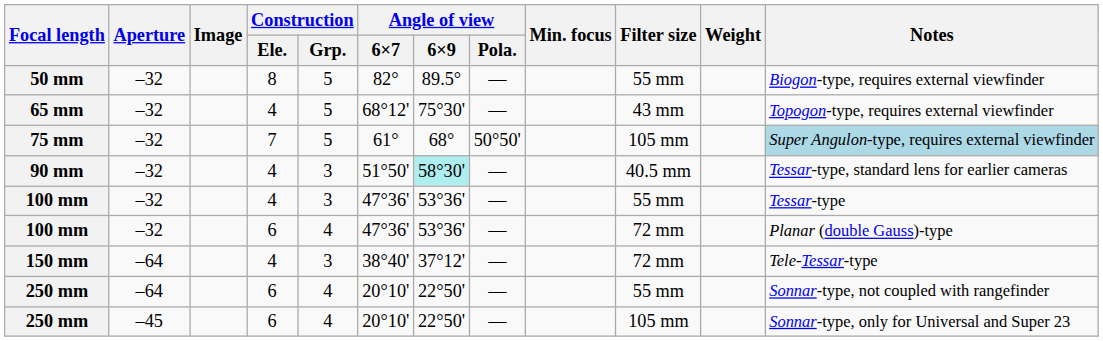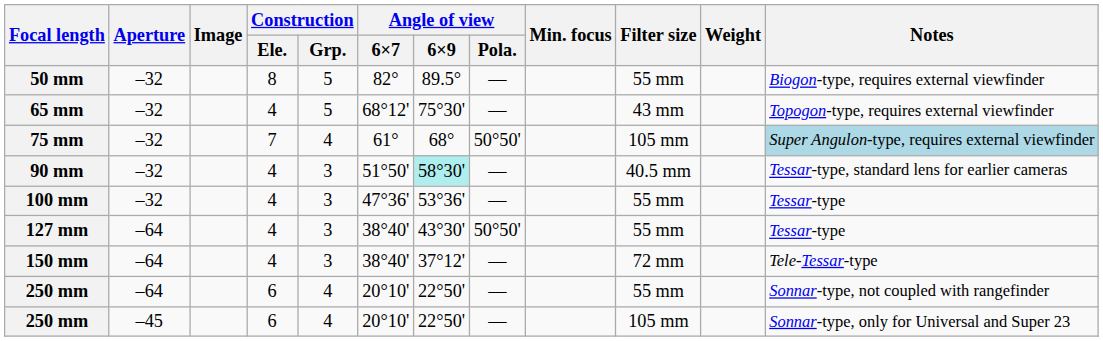 <table class="wikitable sortable" style="font-size:90%;text-align:center;">
 <tr>
 <th rowspan=2><a href='#'>Focal length</a></th>
 <th rowspan=2><a href='#'>Aperture</a></th>
 <th rowspan=2 class="unsortable">Image</th>
 <th colspan=2><a href='#'>Construction</a></th>
 <th colspan=3><a href='#'>Angle of view</a></th>
 <th rowspan=2>Min. focus</th>
 <th rowspan=2>Filter size</th>
 <th rowspan=2>Weight</th>
 <th rowspan=2 class="unsortable">Notes</th>
 </tr>
 <tr>
 <th>Ele.</th>
 <th>Grp.</th>
 <th>6×7</th>
 <th>6×9</th>
 <th>Pola.</th>
 </tr>
 <tr>
 <th>50 mm</th>
 <td>–32</td>
 <td></td>
 <td>8</td>
 <td>5</td>
 <td>82°</td>
 <td>89.5°</td>
 <td>—</td>
 <td></td>
 <td>55 mm</td>
 <td></td>
 <td style="text-align:left;font-size:90%;"><em><a href='#'>Biogon</a></em>-type, requires external viewfinder</td>
 </tr>
 <tr>
 <th>65 mm</th>
 <td>–32</td>
 <td></td>
 <td>4</td>
 <td>5</td>
 <td>68°12'</td>
 <td>75°30'</td>
 <td>—</td>
 <td></td>
 <td>43 mm</td>
 <td></td>
 <td style="text-align:left;font-size:90%;"><em><a href='#'>Topogon</a></em>-type, requires external viewfinder</td>
 </tr>
 <tr>
 <th>75 mm</th>
 <td>–32</td>
 <td></td>
 <td>7</td>
-<td>5</td>
+<td>4</td>
 <td>61°</td>
 <td>68°</td>
 <td>50°50'</td>
 <td></td>
 <td>105 mm</td>
 <td></td>
 <td style="background: lightblue; text-align:left;font-size:90%;"><em>Super Angulon</em>-type, requires external viewfinder</td>
 </tr>
 <tr>
 <th>90 mm</th>
 <td>–32</td>
 <td></td>
 <td>4</td>
 <td>3</td>
 <td>51°50'</td>
 <td style="background: paleturquoise;">58°30'</td>
 <td>—</td>
 <td></td>
 <td>40.5 mm</td>
 <td></td>
 <td style="text-align:left;font-size:90%;"><em><a href='#'>Tessar</a></em>-type, standard lens for earlier cameras</td>
 </tr>
 <tr>
 <th>100 mm</th>
 <td>–32</td>
 <td></td>
 <td>4</td>
 <td>3</td>
 <td>47°36'</td>
 <td>53°36'</td>
 <td>—</td>
 <td></td>
 <td>55 mm</td>
 <td></td>
 <td style="text-align:left;font-size:90%;"><em><a href='#'>Tessar</a></em>-type</td>
 </tr>
 <tr>
-<th>100 mm</th>
-<td>–32</td>
+<th>127 mm</th>
+<td>–64</td>
 <td></td>
-<td>6</td>
 <td>4</td>
-<td>47°36'</td>
-<td>53°36'</td>
-<td>—</td>
+<td>3</td>
+<td>38°40'</td>
+<td>43°30'</td>
+<td>50°50'</td>
 <td></td>
-<td>72 mm</td>
+<td>55 mm</td>
 <td></td>
-<td style="text-align:left;font-size:90%;"><em>Planar</em> (<a href='#'>double Gauss</a>)-type</td>
+<td style="text-align:left;font-size:90%;"><em><a href='#'>Tessar</a></em>-type</td>
 </tr>
 <tr>
 <th>150 mm</th>
 <td>–64</td>
 <td></td>
 <td>4</td>
 <td>3</td>
 <td>38°40'</td>
 <td>37°12'</td>
 <td>—</td>
 <td></td>
 <td>72 mm</td>
 <td></td>
 <td style="text-align:left;font-size:90%;"><em>Tele-<a href='#'>Tessar</a></em>-type</td>
 </tr>
 <tr>
 <th>250 mm</th>
 <td>–64</td>
 <td></td>
 <td>6</td>
 <td>4</td>
 <td>20°10'</td>
 <td>22°50'</td>
 <td>—</td>
 <td></td>
 <td>55 mm</td>
 <td></td>
 <td style="text-align:left;font-size:90%;"><em><a href='#'>Sonnar</a></em>-type, not coupled with rangefinder</td>
 </tr>
 <tr>
 <th>250 mm</th>
 <td>–45</td>
 <td></td>
 <td>6</td>
 <td>4</td>
 <td>20°10'</td>
 <td>22°50'</td>
 <td>—</td>
 <td></td>
 <td>105 mm</td>
 <td></td>
 <td style="text-align:left;font-size:90%;"><em><a href='#'>Sonnar</a></em>-type, only for Universal and Super 23</td>
 </tr>
 </table>
